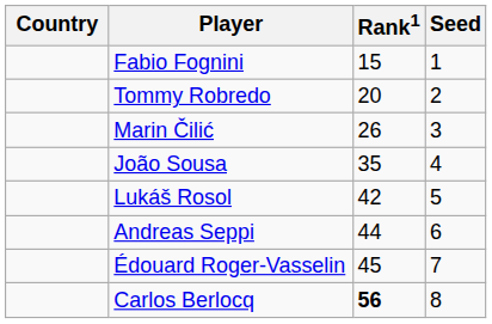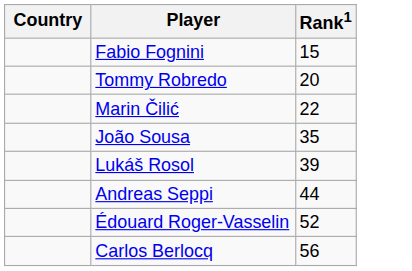 <table class="sortable wikitable">
 <tr>
 <th width="70">Country</th>
 <th width="175">Player</th>
 <th>Rank<sup>1</sup></th>
-<th>Seed</th>
 </tr>
 <tr>
 <td></td>
 <td><a href='#'>Fabio Fognini</a></td>
 <td>15</td>
-<td>1</td>
 </tr>
 <tr>
 <td></td>
 <td><a href='#'>Tommy Robredo</a></td>
 <td>20</td>
-<td>2</td>
 </tr>
 <tr>
 <td></td>
 <td><a href='#'>Marin Čilić</a></td>
-<td>26</td>
-<td>3</td>
+<td>22</td>
 </tr>
 <tr>
 <td></td>
 <td><a href='#'>João Sousa</a></td>
 <td>35</td>
-<td>4</td>
 </tr>
 <tr>
 <td></td>
 <td><a href='#'>Lukáš Rosol</a></td>
-<td>42</td>
-<td>5</td>
+<td>39</td>
 </tr>
 <tr>
 <td></td>
 <td><a href='#'>Andreas Seppi</a></td>
 <td>44</td>
-<td>6</td>
 </tr>
 <tr>
 <td></td>
 <td><a href='#'>Édouard Roger-Vasselin</a></td>
-<td>45</td>
-<td>7</td>
+<td>52</td>
 </tr>
 <tr>
 <td></td>
 <td><a href='#'>Carlos Berlocq</a></td>
-<td><strong>56</strong></td>
-<td>8</td>
+<td>56</td>
 </tr>
 </table>
